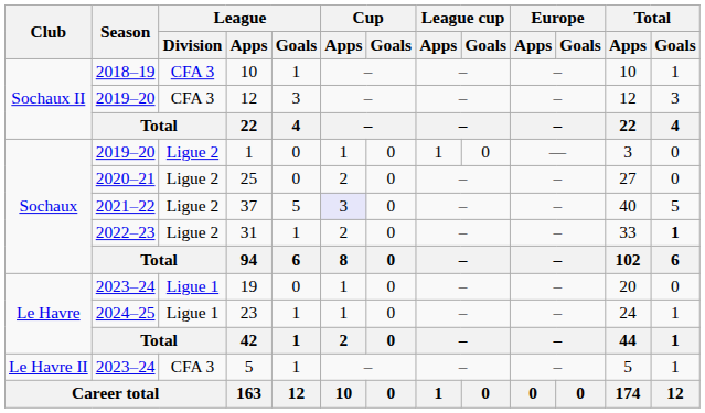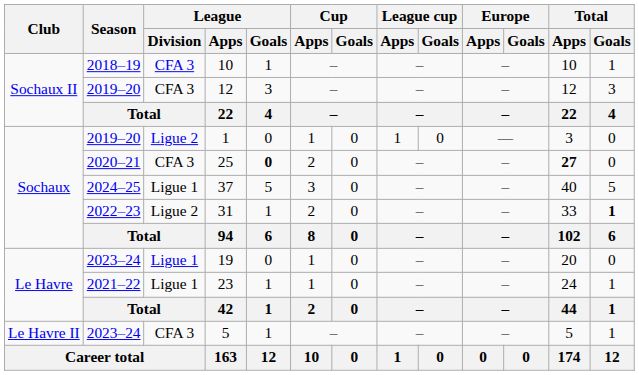 <table class="wikitable" style="text-align:center">
 <tr>
 <th rowspan="2">Club</th>
 <th rowspan="2">Season</th>
 <th colspan="3">League</th>
 <th colspan="2">Cup</th>
 <th colspan="2">League cup</th>
 <th colspan="2">Europe</th>
 <th colspan="2">Total</th>
 </tr>
 <tr>
 <th>Division</th>
 <th>Apps</th>
 <th>Goals</th>
 <th>Apps</th>
 <th>Goals</th>
 <th>Apps</th>
 <th>Goals</th>
 <th>Apps</th>
 <th>Goals</th>
 <th>Apps</th>
 <th>Goals</th>
 </tr>
 <tr>
 <td rowspan="3"><a href='#'>Sochaux II</a></td>
 <td><a href='#'>2018–19</a></td>
 <td><a href='#'>CFA 3</a></td>
 <td>10</td>
 <td>1</td>
 <td colspan="2">–</td>
 <td colspan="2">–</td>
 <td colspan="2">–</td>
 <td>10</td>
 <td>1</td>
 </tr>
 <tr>
 <td><a href='#'>2019–20</a></td>
 <td>CFA 3</td>
 <td>12</td>
 <td>3</td>
 <td colspan="2">–</td>
 <td colspan="2">–</td>
 <td colspan="2">–</td>
 <td>12</td>
 <td>3</td>
 </tr>
 <tr>
 <th colspan="2">Total</th>
 <th>22</th>
 <th>4</th>
 <th colspan="2">–</th>
 <th colspan="2">–</th>
 <th colspan="2">–</th>
 <th>22</th>
 <th>4</th>
 </tr>
 <tr>
 <td rowspan="5"><a href='#'>Sochaux</a></td>
 <td><a href='#'>2019–20</a></td>
 <td><a href='#'>Ligue 2</a></td>
 <td>1</td>
 <td>0</td>
 <td>1</td>
 <td>0</td>
 <td>1</td>
 <td>0</td>
 <td colspan="2">—</td>
 <td>3</td>
 <td>0</td>
 </tr>
 <tr>
 <td><a href='#'>2020–21</a></td>
-<td>Ligue 2</td>
+<td>CFA 3</td>
 <td>25</td>
-<td>0</td>
+<td><strong>0</strong></td>
 <td>2</td>
 <td>0</td>
 <td colspan="2">–</td>
 <td colspan="2">–</td>
-<td>27</td>
+<td><strong>27</strong></td>
 <td>0</td>
 </tr>
 <tr>
-<td><a href='#'>2021–22</a></td>
-<td>Ligue 2</td>
+<td><a href='#'>2024–25</a></td>
+<td>Ligue 1</td>
 <td>37</td>
 <td>5</td>
-<td style="background: lavender;">3</td>
+<td>3</td>
 <td>0</td>
 <td colspan="2">–</td>
 <td colspan="2">–</td>
 <td>40</td>
 <td>5</td>
 </tr>
 <tr>
 <td><a href='#'>2022–23</a></td>
 <td>Ligue 2</td>
 <td>31</td>
 <td>1</td>
 <td>2</td>
 <td>0</td>
 <td colspan="2">–</td>
 <td colspan="2">–</td>
 <td>33</td>
 <td><strong>1</strong></td>
 </tr>
 <tr>
 <th colspan="2">Total</th>
 <th>94</th>
 <th>6</th>
 <th>8</th>
 <th>0</th>
 <th colspan="2">–</th>
 <th colspan="2">–</th>
 <th>102</th>
 <th>6</th>
 </tr>
 <tr>
 <td rowspan="3"><a href='#'>Le Havre</a></td>
 <td><a href='#'>2023–24</a></td>
 <td><a href='#'>Ligue 1</a></td>
 <td>19</td>
 <td>0</td>
 <td>1</td>
 <td>0</td>
 <td colspan="2">–</td>
 <td colspan="2">–</td>
 <td>20</td>
 <td>0</td>
 </tr>
 <tr>
-<td><a href='#'>2024–25</a></td>
+<td><a href='#'>2021–22</a></td>
 <td>Ligue 1</td>
 <td>23</td>
 <td>1</td>
 <td>1</td>
 <td>0</td>
 <td colspan="2">–</td>
 <td colspan="2">–</td>
 <td>24</td>
 <td>1</td>
 </tr>
 <tr>
 <th colspan="2">Total</th>
 <th>42</th>
 <th>1</th>
 <th>2</th>
 <th>0</th>
 <th colspan="2">–</th>
 <th colspan="2">–</th>
 <th>44</th>
 <th>1</th>
 </tr>
 <tr>
 <td><a href='#'>Le Havre II</a></td>
 <td><a href='#'>2023–24</a></td>
 <td>CFA 3</td>
 <td>5</td>
 <td>1</td>
 <td colspan="2">–</td>
 <td colspan="2">–</td>
 <td colspan="2">–</td>
 <td>5</td>
 <td>1</td>
 </tr>
 <tr>
 <th colspan="3">Career total</th>
 <th>163</th>
 <th>12</th>
 <th>10</th>
 <th>0</th>
 <th>1</th>
 <th>0</th>
 <th>0</th>
 <th>0</th>
 <th>174</th>
 <th>12</th>
 </tr>
 </table>
